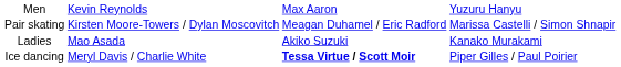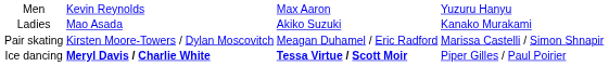 <table>
 <tr>
 <td align=center>Men</td>
 <td> <a href='#'>Kevin Reynolds</a></td>
 <td> <a href='#'>Max Aaron</a></td>
 <td> <a href='#'>Yuzuru Hanyu</a></td>
 </tr>
 <tr>
+<td align=center>Ladies</td>
+<td> <a href='#'>Mao Asada</a></td>
+<td> <a href='#'>Akiko Suzuki</a></td>
+<td> <a href='#'>Kanako Murakami</a></td>
+</tr>
+<tr>
 <td align=center>Pair skating</td>
 <td> <a href='#'>Kirsten Moore-Towers</a> / <a href='#'>Dylan Moscovitch</a></td>
 <td> <a href='#'>Meagan Duhamel</a> / <a href='#'>Eric Radford</a></td>
 <td> <a href='#'>Marissa Castelli</a> / <a href='#'>Simon Shnapir</a></td>
 </tr>
 <tr>
-<td align=center>Ladies</td>
-<td> <a href='#'>Mao Asada</a></td>
-<td> <a href='#'>Akiko Suzuki</a></td>
-<td> <a href='#'>Kanako Murakami</a></td>
-</tr>
-<tr>
 <td align=center>Ice dancing</td>
-<td> <a href='#'>Meryl Davis</a> / <a href='#'>Charlie White</a></td>
+<td><strong> <a href='#'>Meryl Davis</a> / <a href='#'>Charlie White</a></strong></td>
 <td><strong> <a href='#'>Tessa Virtue</a> / <a href='#'>Scott Moir</a></strong></td>
 <td> <a href='#'>Piper Gilles</a> / <a href='#'>Paul Poirier</a></td>
 </tr>
 </table>
